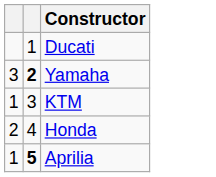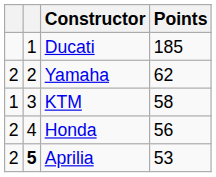 <table class="wikitable" style="font-size: 95%;">
 <tr>
 <th></th>
 <th></th>
 <th>Constructor</th>
+<th>Points</th>
 </tr>
 <tr>
 <td></td>
 <td align=center>1</td>
 <td> <a href='#'>Ducati</a></td>
+<td align=left>185</td>
 </tr>
 <tr>
-<td> 3</td>
-<td align=center><strong>2</strong></td>
+<td> 2</td>
+<td align=center>2</td>
 <td> <a href='#'>Yamaha</a></td>
+<td align=left>62</td>
 </tr>
 <tr>
 <td> 1</td>
 <td align=center>3</td>
 <td> <a href='#'>KTM</a></td>
+<td align=left>58</td>
 </tr>
 <tr>
 <td> 2</td>
 <td align=center>4</td>
 <td> <a href='#'>Honda</a></td>
+<td align=left>56</td>
 </tr>
 <tr>
-<td> 1</td>
+<td> 2</td>
 <td align=center><strong>5</strong></td>
 <td> <a href='#'>Aprilia</a></td>
+<td align=left>53</td>
 </tr>
 </table>
